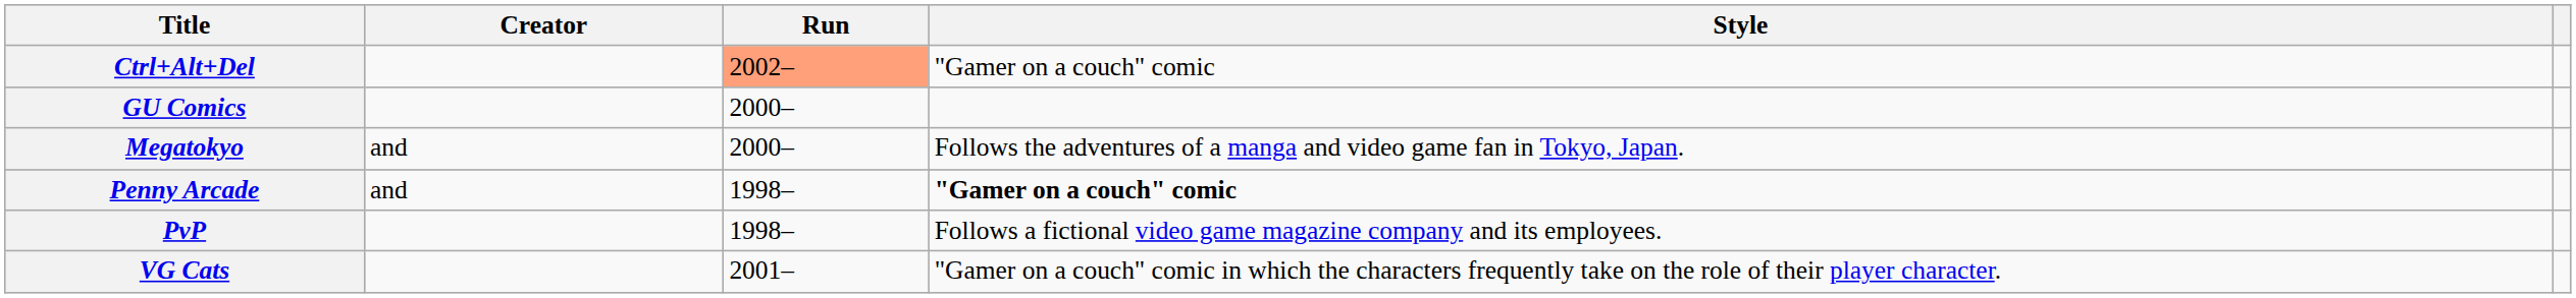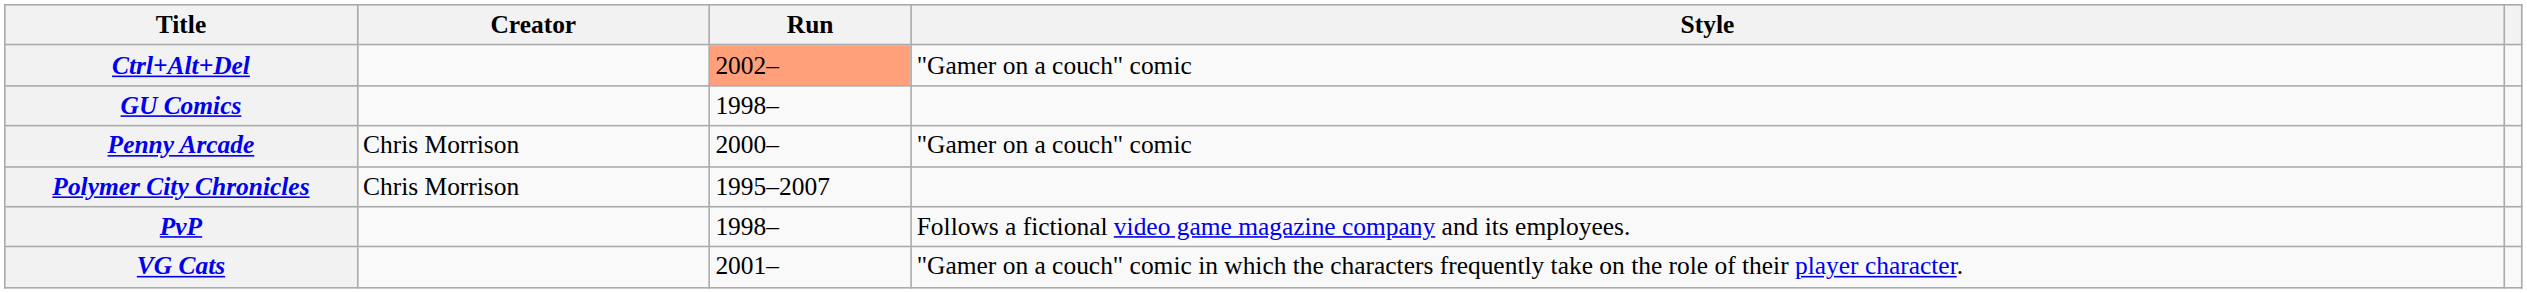 <table class="wikitable sortable" width="100%" |->
 <tr>
 <th scope="col"  width = "14%">Title</th>
 <th scope="col"  width = "14%">Creator</th>
 <th scope="col"  width = "8%">Run</th>
 <th scope="col" class="unsortable">Style</th>
 <th scope="col" class="unsortable"></th>
 </tr>
 <tr>
 <th scope="row"><em><a href='#'>Ctrl+Alt+Del</a></em></th>
 <td></td>
 <td style="background: lightsalmon;">2002–</td>
 <td>"Gamer on a couch" comic</td>
 <td></td>
 </tr>
 <tr>
 <th scope="row"><em><a href='#'>GU Comics</a></em></th>
 <td></td>
-<td>2000–</td>
+<td>1998–</td>
 <td></td>
 <td></td>
 </tr>
 <tr>
-<th scope="row"><em><a href='#'>Megatokyo</a></em></th>
-<td> and </td>
+<th scope="row"><em><a href='#'>Penny Arcade</a></em></th>
+<td>Chris Morrison</td>
 <td>2000–</td>
-<td>Follows the adventures of a <a href='#'>manga</a> and video game fan in <a href='#'>Tokyo, Japan</a>.</td>
+<td>"Gamer on a couch" comic</td>
 <td></td>
 </tr>
 <tr>
-<th scope="row"><em><a href='#'>Penny Arcade</a></em></th>
-<td> and </td>
-<td>1998–</td>
-<td><strong>"Gamer on a couch" comic</strong></td>
+<th scope="row"><em><a href='#'>Polymer City Chronicles</a></em></th>
+<td>Chris Morrison</td>
+<td>1995–2007</td>
+<td></td>
 <td></td>
 </tr>
 <tr>
 <th scope="row"><em><a href='#'>PvP</a></em></th>
 <td></td>
 <td>1998–</td>
 <td>Follows a fictional <a href='#'>video game magazine company</a> and its employees.</td>
 <td></td>
 </tr>
 <tr>
 <th scope="row"><em><a href='#'>VG Cats</a></em></th>
 <td></td>
 <td>2001–</td>
 <td>"Gamer on a couch" comic in which the characters frequently take on the role of their <a href='#'>player character</a>.</td>
 <td></td>
 </tr>
 </table>
